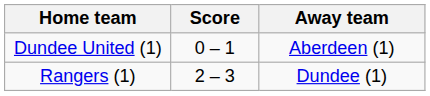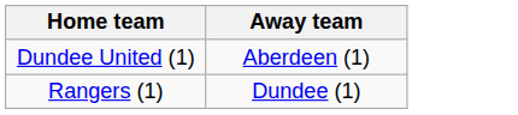 <table class="wikitable" style="text-align: center">
 <tr>
 <th width=140>Home team</th>
-<th width=70>Score</th>
 <th width=140>Away team</th>
 </tr>
 <tr>
 <td><a href='#'>Dundee United</a> (1)</td>
-<td>0 – 1</td>
 <td><a href='#'>Aberdeen</a> (1)</td>
 </tr>
 <tr>
 <td><a href='#'>Rangers</a> (1)</td>
-<td>2 – 3</td>
 <td><a href='#'>Dundee</a> (1)</td>
 </tr>
 </table>
